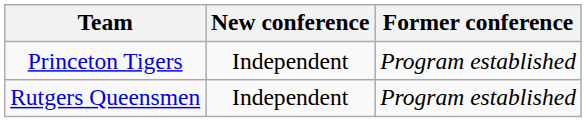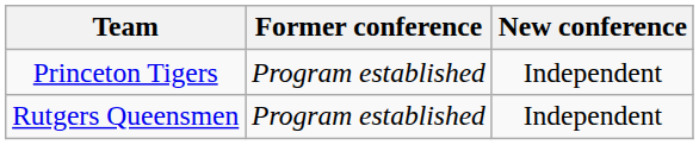 <table class="wikitable">
 <tr>
 <th>Team</th>
+<th>Former conference</th>
 <th>New conference</th>
-<th>Former conference</th>
 </tr>
 <tr style="text-align:center;">
 <td><a href='#'>Princeton Tigers</a></td>
+<td><em>Program established</em></td>
 <td>Independent</td>
-<td><em>Program established</em></td>
 </tr>
 <tr style="text-align:center;">
 <td><a href='#'>Rutgers Queensmen</a></td>
+<td><em>Program established</em></td>
 <td>Independent</td>
-<td><em>Program established</em></td>
 </tr>
 </table>
